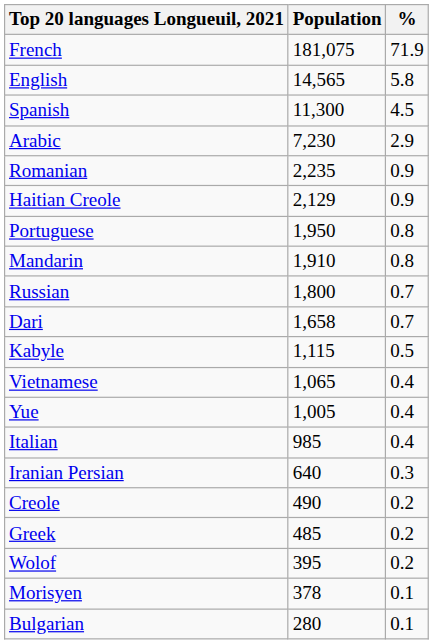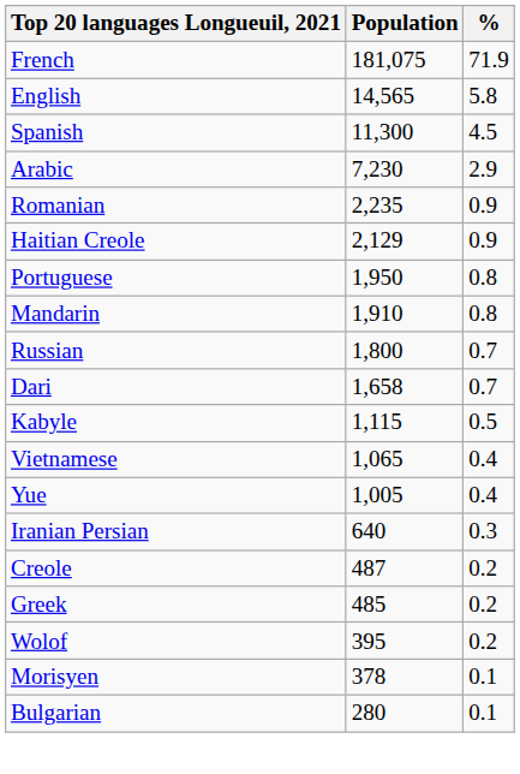 <table class="wikitable">
 <tr>
 <th>Top 20 languages Longueuil, 2021</th>
 <th>Population</th>
 <th>%</th>
 </tr>
 <tr>
 <td><a href='#'>French</a></td>
 <td>181,075</td>
 <td>71.9</td>
 </tr>
 <tr>
 <td><a href='#'>English</a></td>
 <td>14,565</td>
 <td>5.8</td>
 </tr>
 <tr>
 <td><a href='#'>Spanish</a></td>
 <td>11,300</td>
 <td>4.5</td>
 </tr>
 <tr>
 <td><a href='#'>Arabic</a></td>
 <td>7,230</td>
 <td>2.9</td>
 </tr>
 <tr>
 <td><a href='#'>Romanian</a></td>
 <td>2,235</td>
 <td>0.9</td>
 </tr>
 <tr>
 <td><a href='#'>Haitian Creole</a></td>
 <td>2,129</td>
 <td>0.9</td>
 </tr>
 <tr>
 <td><a href='#'>Portuguese</a></td>
 <td>1,950</td>
 <td>0.8</td>
 </tr>
 <tr>
 <td><a href='#'>Mandarin</a></td>
 <td>1,910</td>
 <td>0.8</td>
 </tr>
 <tr>
 <td><a href='#'>Russian</a></td>
 <td>1,800</td>
 <td>0.7</td>
 </tr>
 <tr>
 <td><a href='#'>Dari</a></td>
 <td>1,658</td>
 <td>0.7</td>
 </tr>
 <tr>
 <td><a href='#'>Kabyle</a></td>
 <td>1,115</td>
 <td>0.5</td>
 </tr>
 <tr>
 <td><a href='#'>Vietnamese</a></td>
 <td>1,065</td>
 <td>0.4</td>
 </tr>
 <tr>
 <td><a href='#'>Yue</a></td>
 <td>1,005</td>
 <td>0.4</td>
 </tr>
 <tr>
-<td><a href='#'>Italian</a></td>
-<td>985</td>
-<td>0.4</td>
-</tr>
-<tr>
 <td><a href='#'>Iranian Persian</a></td>
 <td>640</td>
 <td>0.3</td>
 </tr>
 <tr>
 <td><a href='#'>Creole</a></td>
-<td>490</td>
+<td>487</td>
 <td>0.2</td>
 </tr>
 <tr>
 <td><a href='#'>Greek</a></td>
 <td>485</td>
 <td>0.2</td>
 </tr>
 <tr>
 <td><a href='#'>Wolof</a></td>
 <td>395</td>
 <td>0.2</td>
 </tr>
 <tr>
 <td><a href='#'>Morisyen</a></td>
 <td>378</td>
 <td>0.1</td>
 </tr>
 <tr>
 <td><a href='#'>Bulgarian</a></td>
 <td>280</td>
 <td>0.1</td>
 </tr>
 </table>
